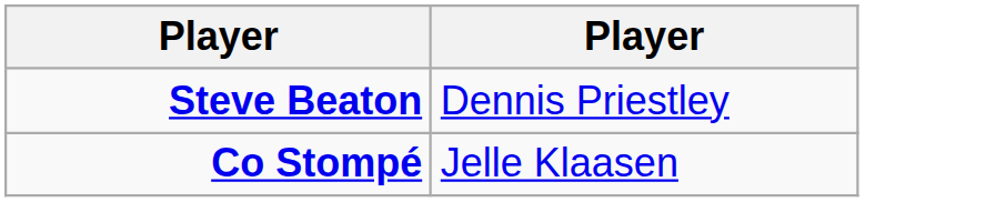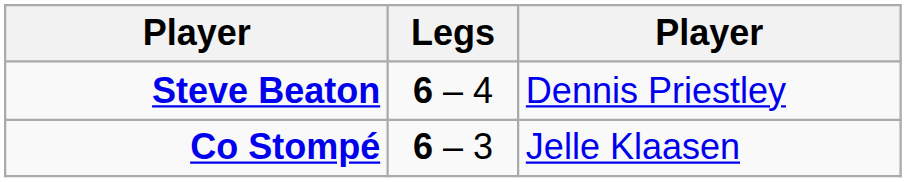 <table class=wikitable style="text-align:center">
 <tr>
 <th width=163>Player</th>
+<th width=50>Legs</th>
 <th width=163>Player</th>
 </tr>
 <tr align=left>
 <td align=right><strong><a href='#'>Steve Beaton</a></strong> </td>
+<td align=center><strong>6</strong> – 4</td>
 <td> <a href='#'>Dennis Priestley</a></td>
 </tr>
 <tr align=left>
 <td align=right><strong><a href='#'>Co Stompé</a></strong> </td>
+<td align=center><strong>6</strong> – 3</td>
 <td> <a href='#'>Jelle Klaasen</a></td>
 </tr>
 </table>
